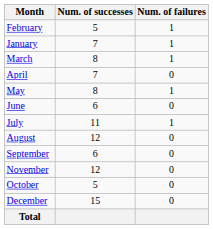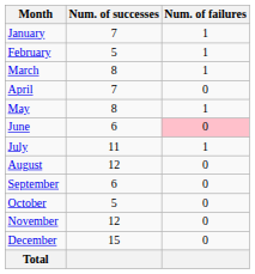 <table class="wikitable" style="text-align:center">
 <tr>
 <th width=25%>Month</th>
 <th><abbr>Num.</abbr> of successes</th>
 <th><abbr>Num.</abbr> of failures</th>
 </tr>
 <tr>
-<td style="text-align:left"><a href='#'>February</a></td>
-<td>5</td>
+<td style="text-align:left"><a href='#'>January</a></td>
+<td>7</td>
 <td>1</td>
 </tr>
 <tr>
-<td style="text-align:left"><a href='#'>January</a></td>
-<td>7</td>
+<td style="text-align:left"><a href='#'>February</a></td>
+<td>5</td>
 <td>1</td>
 </tr>
 <tr>
 <td style="text-align:left"><a href='#'>March</a></td>
 <td>8</td>
 <td>1</td>
 </tr>
 <tr>
 <td style="text-align:left"><a href='#'>April</a></td>
 <td>7</td>
 <td>0</td>
 </tr>
 <tr>
 <td style="text-align:left"><a href='#'>May</a></td>
 <td>8</td>
 <td>1</td>
 </tr>
 <tr>
 <td style="text-align:left"><a href='#'>June</a></td>
 <td>6</td>
-<td>0</td>
+<td style="background: pink;">0</td>
 </tr>
 <tr>
 <td style="text-align:left"><a href='#'>July</a></td>
 <td>11</td>
 <td>1</td>
 </tr>
 <tr>
 <td style="text-align:left"><a href='#'>August</a></td>
 <td>12</td>
 <td>0</td>
 </tr>
 <tr>
 <td style="text-align:left"><a href='#'>September</a></td>
 <td>6</td>
 <td>0</td>
 </tr>
 <tr>
-<td style="text-align:left"><a href='#'>November</a></td>
-<td>12</td>
+<td style="text-align:left"><a href='#'>October</a></td>
+<td>5</td>
 <td>0</td>
 </tr>
 <tr>
-<td style="text-align:left"><a href='#'>October</a></td>
-<td>5</td>
+<td style="text-align:left"><a href='#'>November</a></td>
+<td>12</td>
 <td>0</td>
 </tr>
 <tr>
 <td style="text-align:left"><a href='#'>December</a></td>
 <td>15</td>
 <td>0</td>
 </tr>
 <tr class="sortbottom">
 <th colspan=1>Total</th>
 <th></th>
 <th></th>
 </tr>
 </table>
